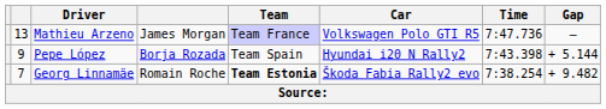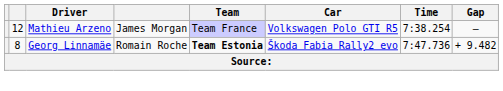 <table class="wikitable" style="font-size:85%;">
 <tr>
 <th scope="col"></th>
 <th scope="col"></th>
 <th scope="col">Driver</th>
 <th scope="col"></th>
 <th scope="col">Team</th>
 <th scope="col">Car</th>
 <th scope="col">Time</th>
 <th scope="col">Gap</th>
 </tr>
 <tr>
 <th></th>
-<td align="center">13</td>
+<td align="center">12</td>
 <td> <a href='#'>Mathieu Arzeno</a></td>
 <td> James Morgan</td>
 <td style="background:#ccccff"> Team France</td>
 <td><a href='#'>Volkswagen Polo GTI R5</a></td>
-<td align="center">7:47.736</td>
+<td align="center">7:38.254</td>
 <td align="center">–</td>
 </tr>
 <tr>
 <th></th>
-<td align="center">9</td>
-<td> <a href='#'>Pepe López</a></td>
-<td> <a href='#'>Borja Rozada</a></td>
-<td> Team Spain</td>
-<td><a href='#'>Hyundai i20 N Rally2</a></td>
-<td align="center">7:43.398</td>
-<td>+ 5.144</td>
-</tr>
-<tr>
-<th></th>
-<td align="center">7</td>
+<td align="center">8</td>
 <td> <a href='#'>Georg Linnamäe</a></td>
 <td> Romain Roche</td>
 <td><strong> Team Estonia</strong></td>
 <td><a href='#'>Škoda Fabia Rally2 evo</a></td>
-<td align="center">7:38.254</td>
+<td align="center">7:47.736</td>
 <td>+ 9.482</td>
 </tr>
 <tr class="sortbottom">
 <th colspan=8>Source:</th>
 </tr>
 </table>
